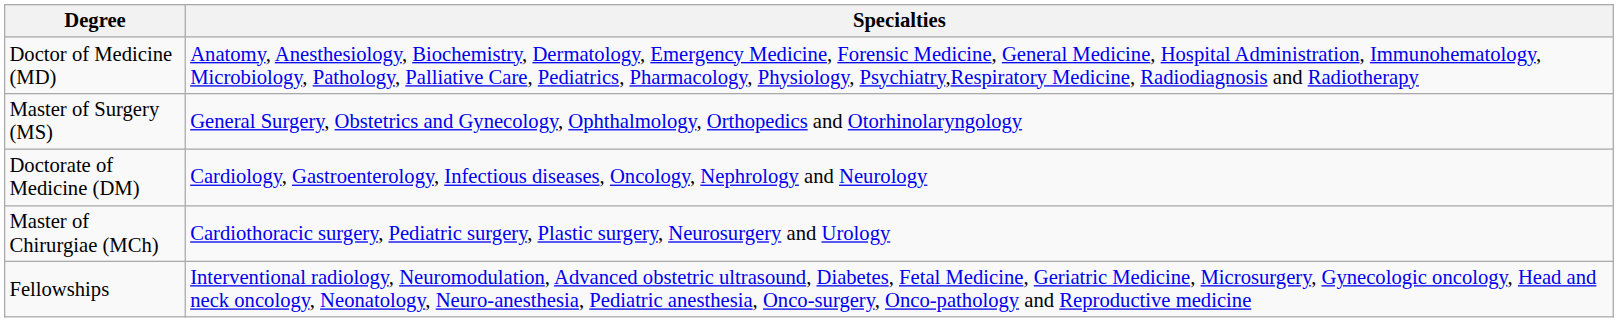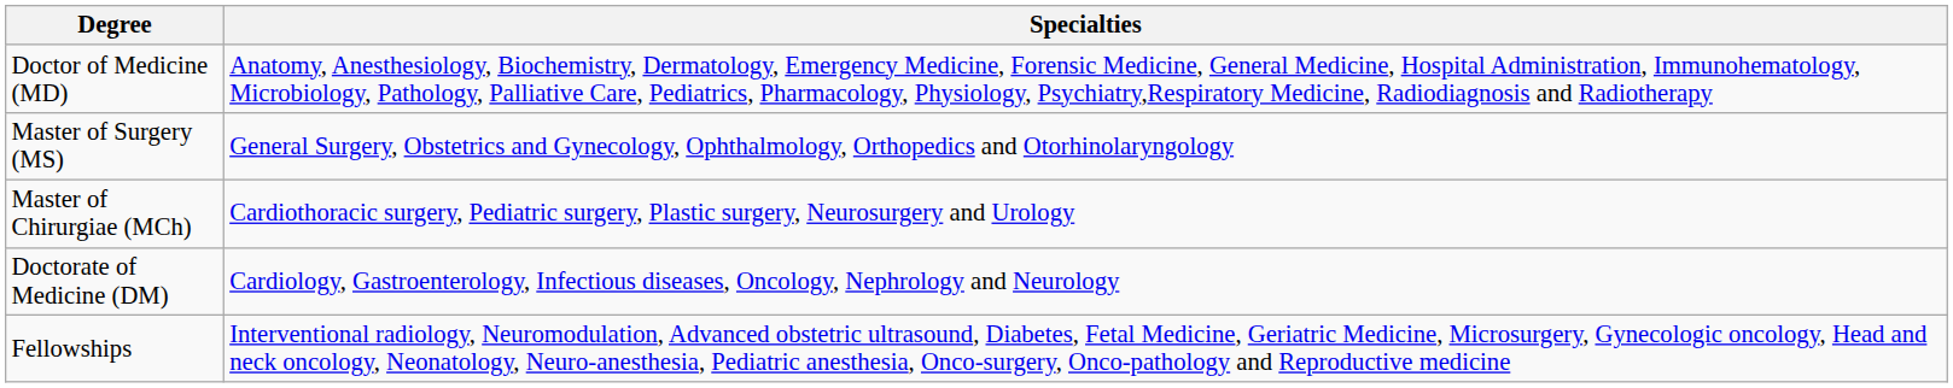 <table class="wikitable">
 <tr>
 <th>Degree</th>
 <th>Specialties</th>
 </tr>
 <tr>
 <td>Doctor of Medicine (MD)</td>
 <td><a href='#'>Anatomy</a>, <a href='#'>Anesthesiology</a>, <a href='#'>Biochemistry</a>, <a href='#'>Dermatology</a>, <a href='#'>Emergency Medicine</a>, <a href='#'>Forensic Medicine</a>, <a href='#'>General Medicine</a>, <a href='#'>Hospital Administration</a>, <a href='#'>Immunohematology</a>, <a href='#'>Microbiology</a>, <a href='#'>Pathology</a>, <a href='#'>Palliative Care</a>, <a href='#'>Pediatrics</a>, <a href='#'>Pharmacology</a>, <a href='#'>Physiology</a>, <a href='#'>Psychiatry</a>,<a href='#'>Respiratory Medicine</a>, <a href='#'>Radiodiagnosis</a> and <a href='#'>Radiotherapy</a></td>
 </tr>
 <tr>
 <td>Master of Surgery (MS)</td>
 <td><a href='#'>General Surgery</a>, <a href='#'>Obstetrics and Gynecology</a>, <a href='#'>Ophthalmology</a>, <a href='#'>Orthopedics</a> and <a href='#'>Otorhinolaryngology</a></td>
 </tr>
 <tr>
+<td>Master of Chirurgiae (MCh)</td>
+<td><a href='#'>Cardiothoracic surgery</a>, <a href='#'>Pediatric surgery</a>, <a href='#'>Plastic surgery</a>, <a href='#'>Neurosurgery</a> and <a href='#'>Urology</a></td>
+</tr>
+<tr>
 <td>Doctorate of Medicine (DM)</td>
 <td><a href='#'>Cardiology</a>, <a href='#'>Gastroenterology</a>, <a href='#'>Infectious diseases</a>, <a href='#'>Oncology</a>, <a href='#'>Nephrology</a> and <a href='#'>Neurology</a></td>
-</tr>
-<tr>
-<td>Master of Chirurgiae (MCh)</td>
-<td><a href='#'>Cardiothoracic surgery</a>, <a href='#'>Pediatric surgery</a>, <a href='#'>Plastic surgery</a>, <a href='#'>Neurosurgery</a> and <a href='#'>Urology</a></td>
 </tr>
 <tr>
 <td>Fellowships</td>
 <td><a href='#'>Interventional radiology</a>, <a href='#'>Neuromodulation</a>, <a href='#'>Advanced obstetric ultrasound</a>, <a href='#'>Diabetes</a>, <a href='#'>Fetal Medicine</a>, <a href='#'>Geriatric Medicine</a>, <a href='#'>Microsurgery</a>, <a href='#'>Gynecologic oncology</a>, <a href='#'>Head and neck oncology</a>, <a href='#'>Neonatology</a>, <a href='#'>Neuro-anesthesia</a>, <a href='#'>Pediatric anesthesia</a>, <a href='#'>Onco-surgery</a>, <a href='#'>Onco-pathology</a> and <a href='#'>Reproductive medicine</a></td>
 </tr>
 </table>
